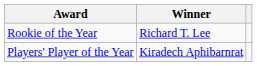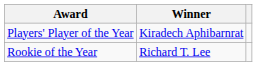 <table class="wikitable">
 <tr>
 <th>Award</th>
 <th>Winner</th>
 <th></th>
 </tr>
 <tr>
+<td><a href='#'>Players' Player of the Year</a></td>
+<td> <a href='#'>Kiradech Aphibarnrat</a></td>
+<td></td>
+</tr>
+<tr>
 <td><a href='#'>Rookie of the Year</a></td>
 <td> <a href='#'>Richard T. Lee</a></td>
 <td></td>
 </tr>
-<tr>
-<td><a href='#'>Players' Player of the Year</a></td>
-<td> <a href='#'>Kiradech Aphibarnrat</a></td>
-<td></td>
-</tr>
 </table>
